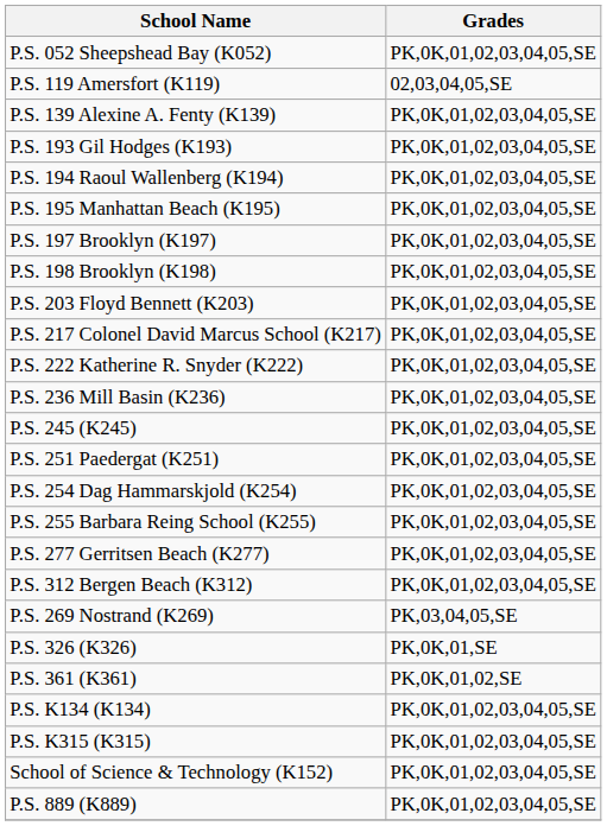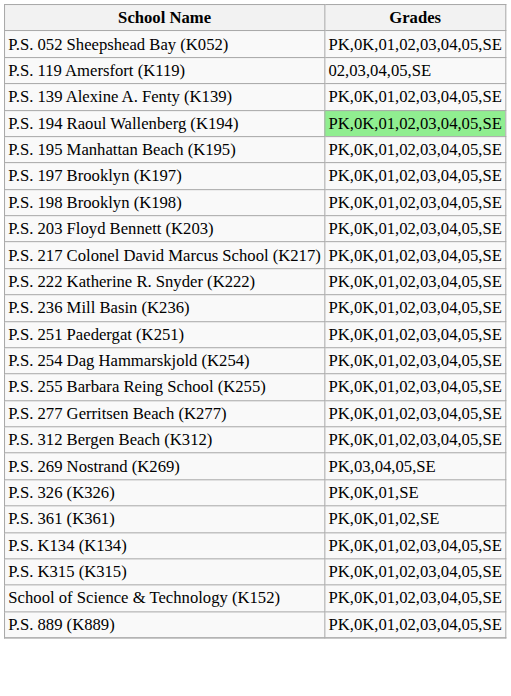 <table class="wikitable">
 <tr>
 <th>School Name</th>
 <th>Grades</th>
 </tr>
 <tr>
 <td>P.S. 052 Sheepshead Bay (K052)</td>
 <td>PK,0K,01,02,03,04,05,SE</td>
 </tr>
 <tr>
 <td>P.S. 119 Amersfort (K119)</td>
 <td>02,03,04,05,SE</td>
 </tr>
 <tr>
 <td>P.S. 139 Alexine A. Fenty (K139)</td>
 <td>PK,0K,01,02,03,04,05,SE</td>
 </tr>
 <tr>
-<td>P.S. 193 Gil Hodges (K193)</td>
-<td>PK,0K,01,02,03,04,05,SE</td>
-</tr>
-<tr>
 <td>P.S. 194 Raoul Wallenberg (K194)</td>
-<td>PK,0K,01,02,03,04,05,SE</td>
+<td style="background: lightgreen;">PK,0K,01,02,03,04,05,SE</td>
 </tr>
 <tr>
 <td>P.S. 195 Manhattan Beach (K195)</td>
 <td>PK,0K,01,02,03,04,05,SE</td>
 </tr>
 <tr>
 <td>P.S. 197 Brooklyn (K197)</td>
 <td>PK,0K,01,02,03,04,05,SE</td>
 </tr>
 <tr>
 <td>P.S. 198 Brooklyn (K198)</td>
 <td>PK,0K,01,02,03,04,05,SE</td>
 </tr>
 <tr>
 <td>P.S. 203 Floyd Bennett (K203)</td>
 <td>PK,0K,01,02,03,04,05,SE</td>
 </tr>
 <tr>
 <td>P.S. 217 Colonel David Marcus School (K217)</td>
 <td>PK,0K,01,02,03,04,05,SE</td>
 </tr>
 <tr>
 <td>P.S. 222 Katherine R. Snyder (K222)</td>
 <td>PK,0K,01,02,03,04,05,SE</td>
 </tr>
 <tr>
 <td>P.S. 236 Mill Basin (K236)</td>
-<td>PK,0K,01,02,03,04,05,SE</td>
-</tr>
-<tr>
-<td>P.S. 245 (K245)</td>
 <td>PK,0K,01,02,03,04,05,SE</td>
 </tr>
 <tr>
 <td>P.S. 251 Paedergat (K251)</td>
 <td>PK,0K,01,02,03,04,05,SE</td>
 </tr>
 <tr>
 <td>P.S. 254 Dag Hammarskjold (K254)</td>
 <td>PK,0K,01,02,03,04,05,SE</td>
 </tr>
 <tr>
 <td>P.S. 255 Barbara Reing School (K255)</td>
 <td>PK,0K,01,02,03,04,05,SE</td>
 </tr>
 <tr>
 <td>P.S. 277 Gerritsen Beach (K277)</td>
 <td>PK,0K,01,02,03,04,05,SE</td>
 </tr>
 <tr>
 <td>P.S. 312 Bergen Beach (K312)</td>
 <td>PK,0K,01,02,03,04,05,SE</td>
 </tr>
 <tr>
 <td>P.S. 269 Nostrand (K269)</td>
 <td>PK,03,04,05,SE</td>
 </tr>
 <tr>
 <td>P.S. 326 (K326)</td>
 <td>PK,0K,01,SE</td>
 </tr>
 <tr>
 <td>P.S. 361 (K361)</td>
 <td>PK,0K,01,02,SE</td>
 </tr>
 <tr>
 <td>P.S. K134 (K134)</td>
 <td>PK,0K,01,02,03,04,05,SE</td>
 </tr>
 <tr>
 <td>P.S. K315 (K315)</td>
 <td>PK,0K,01,02,03,04,05,SE</td>
 </tr>
 <tr>
 <td>School of Science & Technology (K152)</td>
 <td>PK,0K,01,02,03,04,05,SE</td>
 </tr>
 <tr>
 <td>P.S. 889 (K889)</td>
 <td>PK,0K,01,02,03,04,05,SE</td>
 </tr>
 <tr>
 </tr>
 </table>
